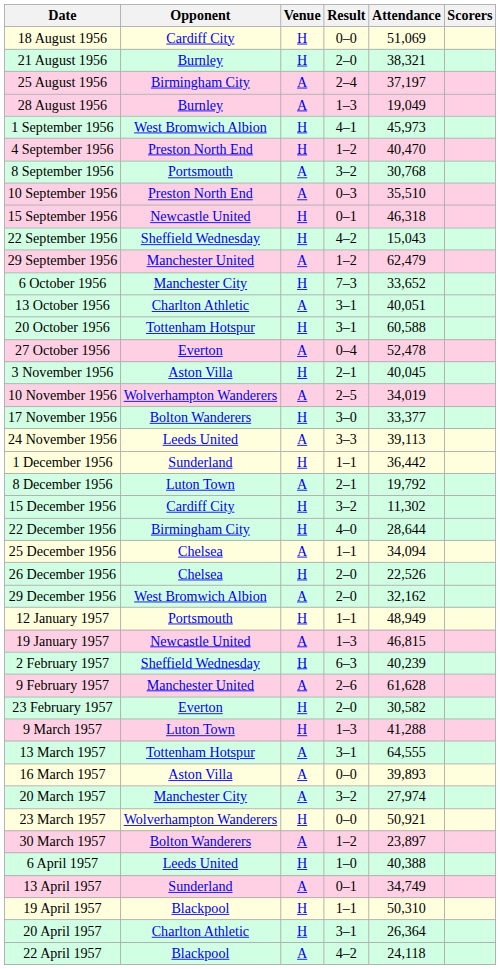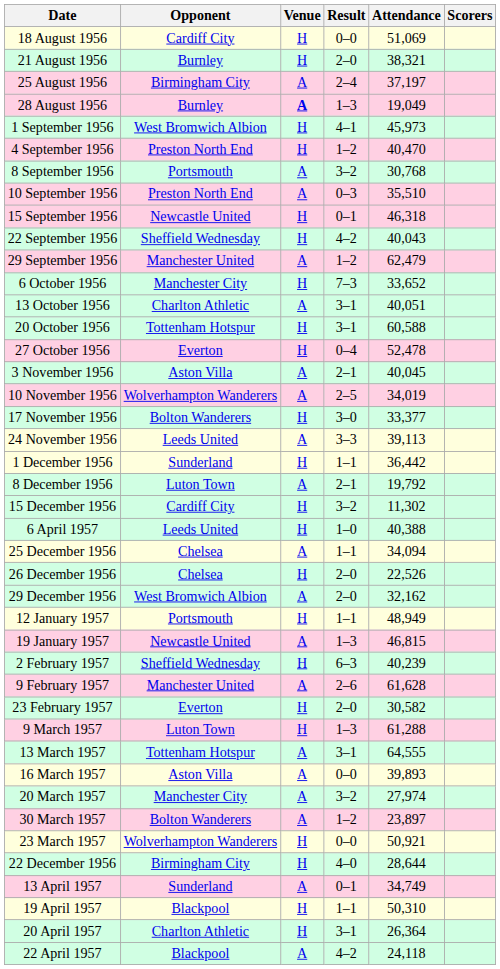 <table class="wikitable sortable" style="text-align:center;">
 <tr>
 <th>Date</th>
 <th>Opponent</th>
 <th>Venue</th>
 <th>Result</th>
 <th>Attendance</th>
 <th>Scorers</th>
 </tr>
 <tr style="background:#ffffdd;">
 <td>18 August 1956</td>
 <td><a href='#'>Cardiff City</a></td>
 <td><a href='#'>H</a></td>
 <td>0–0</td>
 <td>51,069</td>
 <td></td>
 </tr>
 <tr style="background:#d0ffe3;">
 <td>21 August 1956</td>
 <td><a href='#'>Burnley</a></td>
 <td><a href='#'>H</a></td>
 <td>2–0</td>
 <td>38,321</td>
 <td></td>
 </tr>
 <tr style="background:#ffd0e3;">
 <td>25 August 1956</td>
 <td><a href='#'>Birmingham City</a></td>
 <td><a href='#'>A</a></td>
 <td>2–4</td>
 <td>37,197</td>
 <td></td>
 </tr>
 <tr style="background:#ffd0e3;">
 <td>28 August 1956</td>
 <td><a href='#'>Burnley</a></td>
-<td><a href='#'>A</a></td>
+<td><strong><a href='#'>A</a></strong></td>
 <td>1–3</td>
 <td>19,049</td>
 <td></td>
 </tr>
 <tr style="background:#d0ffe3;">
 <td>1 September 1956</td>
 <td><a href='#'>West Bromwich Albion</a></td>
 <td><a href='#'>H</a></td>
 <td>4–1</td>
 <td>45,973</td>
 <td></td>
 </tr>
 <tr style="background:#ffd0e3;">
 <td>4 September 1956</td>
 <td><a href='#'>Preston North End</a></td>
 <td><a href='#'>H</a></td>
 <td>1–2</td>
 <td>40,470</td>
 <td></td>
 </tr>
 <tr style="background:#d0ffe3;">
 <td>8 September 1956</td>
 <td><a href='#'>Portsmouth</a></td>
 <td><a href='#'>A</a></td>
 <td>3–2</td>
 <td>30,768</td>
 <td></td>
 </tr>
 <tr style="background:#ffd0e3;">
 <td>10 September 1956</td>
 <td><a href='#'>Preston North End</a></td>
 <td><a href='#'>A</a></td>
 <td>0–3</td>
 <td>35,510</td>
 <td></td>
 </tr>
 <tr style="background:#ffd0e3;">
 <td>15 September 1956</td>
 <td><a href='#'>Newcastle United</a></td>
 <td><a href='#'>H</a></td>
 <td>0–1</td>
 <td>46,318</td>
 <td></td>
 </tr>
 <tr style="background:#d0ffe3;">
 <td>22 September 1956</td>
 <td><a href='#'>Sheffield Wednesday</a></td>
 <td><a href='#'>H</a></td>
 <td>4–2</td>
-<td>15,043</td>
+<td>40,043</td>
 <td></td>
 </tr>
 <tr style="background:#ffd0e3;">
 <td>29 September 1956</td>
 <td><a href='#'>Manchester United</a></td>
 <td><a href='#'>A</a></td>
 <td>1–2</td>
 <td>62,479</td>
 <td></td>
 </tr>
 <tr style="background:#d0ffe3;">
 <td>6 October 1956</td>
 <td><a href='#'>Manchester City</a></td>
 <td><a href='#'>H</a></td>
 <td>7–3</td>
 <td>33,652</td>
 <td></td>
 </tr>
 <tr style="background:#d0ffe3;">
 <td>13 October 1956</td>
 <td><a href='#'>Charlton Athletic</a></td>
 <td><a href='#'>A</a></td>
 <td>3–1</td>
 <td>40,051</td>
 <td></td>
 </tr>
 <tr style="background:#d0ffe3;">
 <td>20 October 1956</td>
 <td><a href='#'>Tottenham Hotspur</a></td>
 <td><a href='#'>H</a></td>
 <td>3–1</td>
 <td>60,588</td>
 <td></td>
 </tr>
 <tr style="background:#ffd0e3;">
 <td>27 October 1956</td>
 <td><a href='#'>Everton</a></td>
-<td><a href='#'>A</a></td>
+<td><a href='#'>H</a></td>
 <td>0–4</td>
 <td>52,478</td>
 <td></td>
 </tr>
 <tr style="background:#d0ffe3;">
 <td>3 November 1956</td>
 <td><a href='#'>Aston Villa</a></td>
-<td><a href='#'>H</a></td>
+<td><a href='#'>A</a></td>
 <td>2–1</td>
 <td>40,045</td>
 <td></td>
 </tr>
 <tr style="background:#ffd0e3;">
 <td>10 November 1956</td>
 <td><a href='#'>Wolverhampton Wanderers</a></td>
 <td><a href='#'>A</a></td>
 <td>2–5</td>
 <td>34,019</td>
 <td></td>
 </tr>
 <tr style="background:#d0ffe3;">
 <td>17 November 1956</td>
 <td><a href='#'>Bolton Wanderers</a></td>
 <td><a href='#'>H</a></td>
 <td>3–0</td>
 <td>33,377</td>
 <td></td>
 </tr>
 <tr style="background:#ffffdd;">
 <td>24 November 1956</td>
 <td><a href='#'>Leeds United</a></td>
 <td><a href='#'>A</a></td>
 <td>3–3</td>
 <td>39,113</td>
 <td></td>
 </tr>
 <tr style="background:#ffffdd;">
 <td>1 December 1956</td>
 <td><a href='#'>Sunderland</a></td>
 <td><a href='#'>H</a></td>
 <td>1–1</td>
 <td>36,442</td>
 <td></td>
 </tr>
 <tr style="background:#d0ffe3;">
 <td>8 December 1956</td>
 <td><a href='#'>Luton Town</a></td>
 <td><a href='#'>A</a></td>
 <td>2–1</td>
 <td>19,792</td>
 <td></td>
 </tr>
 <tr style="background:#d0ffe3;">
 <td>15 December 1956</td>
 <td><a href='#'>Cardiff City</a></td>
 <td><a href='#'>H</a></td>
 <td>3–2</td>
 <td>11,302</td>
 <td></td>
 </tr>
 <tr style="background:#d0ffe3;">
-<td>22 December 1956</td>
-<td><a href='#'>Birmingham City</a></td>
+<td>6 April 1957</td>
+<td><a href='#'>Leeds United</a></td>
 <td><a href='#'>H</a></td>
-<td>4–0</td>
-<td>28,644</td>
+<td>1–0</td>
+<td>40,388</td>
 <td></td>
 </tr>
 <tr style="background:#ffffdd;">
 <td>25 December 1956</td>
 <td><a href='#'>Chelsea</a></td>
 <td><a href='#'>A</a></td>
 <td>1–1</td>
 <td>34,094</td>
 <td></td>
 </tr>
 <tr style="background:#d0ffe3;">
 <td>26 December 1956</td>
 <td><a href='#'>Chelsea</a></td>
 <td><a href='#'>H</a></td>
 <td>2–0</td>
 <td>22,526</td>
 <td></td>
 </tr>
 <tr style="background:#d0ffe3;">
 <td>29 December 1956</td>
 <td><a href='#'>West Bromwich Albion</a></td>
 <td><a href='#'>A</a></td>
 <td>2–0</td>
 <td>32,162</td>
 <td></td>
 </tr>
 <tr style="background:#ffffdd;">
 <td>12 January 1957</td>
 <td><a href='#'>Portsmouth</a></td>
 <td><a href='#'>H</a></td>
 <td>1–1</td>
 <td>48,949</td>
 <td></td>
 </tr>
 <tr style="background:#ffd0e3;">
 <td>19 January 1957</td>
 <td><a href='#'>Newcastle United</a></td>
 <td><a href='#'>A</a></td>
 <td>1–3</td>
 <td>46,815</td>
 <td></td>
 </tr>
 <tr style="background:#d0ffe3;">
 <td>2 February 1957</td>
 <td><a href='#'>Sheffield Wednesday</a></td>
 <td><a href='#'>H</a></td>
 <td>6–3</td>
 <td>40,239</td>
 <td></td>
 </tr>
 <tr style="background:#ffd0e3;">
 <td>9 February 1957</td>
 <td><a href='#'>Manchester United</a></td>
 <td><a href='#'>A</a></td>
 <td>2–6</td>
 <td>61,628</td>
 <td></td>
 </tr>
 <tr style="background:#d0ffe3;">
 <td>23 February 1957</td>
 <td><a href='#'>Everton</a></td>
 <td><a href='#'>H</a></td>
 <td>2–0</td>
 <td>30,582</td>
 <td></td>
 </tr>
 <tr style="background:#ffd0e3;">
 <td>9 March 1957</td>
 <td><a href='#'>Luton Town</a></td>
 <td><a href='#'>H</a></td>
 <td>1–3</td>
-<td>41,288</td>
+<td>61,288</td>
 <td></td>
 </tr>
 <tr style="background:#d0ffe3;">
 <td>13 March 1957</td>
 <td><a href='#'>Tottenham Hotspur</a></td>
 <td><a href='#'>A</a></td>
 <td>3–1</td>
 <td>64,555</td>
 <td></td>
 </tr>
 <tr style="background:#ffffdd;">
 <td>16 March 1957</td>
 <td><a href='#'>Aston Villa</a></td>
 <td><a href='#'>A</a></td>
 <td>0–0</td>
 <td>39,893</td>
 <td></td>
 </tr>
 <tr style="background:#d0ffe3;">
 <td>20 March 1957</td>
 <td><a href='#'>Manchester City</a></td>
 <td><a href='#'>A</a></td>
 <td>3–2</td>
 <td>27,974</td>
 <td></td>
 </tr>
+<tr style="background:#ffd0e3;">
+<td>30 March 1957</td>
+<td><a href='#'>Bolton Wanderers</a></td>
+<td><a href='#'>A</a></td>
+<td>1–2</td>
+<td>23,897</td>
+<td></td>
+</tr>
 <tr style="background:#ffffdd;">
 <td>23 March 1957</td>
 <td><a href='#'>Wolverhampton Wanderers</a></td>
 <td><a href='#'>H</a></td>
 <td>0–0</td>
 <td>50,921</td>
 <td></td>
 </tr>
-<tr style="background:#ffd0e3;">
-<td>30 March 1957</td>
-<td><a href='#'>Bolton Wanderers</a></td>
-<td><a href='#'>A</a></td>
-<td>1–2</td>
-<td>23,897</td>
-<td></td>
-</tr>
 <tr style="background:#d0ffe3;">
-<td>6 April 1957</td>
-<td><a href='#'>Leeds United</a></td>
+<td>22 December 1956</td>
+<td><a href='#'>Birmingham City</a></td>
 <td><a href='#'>H</a></td>
-<td>1–0</td>
-<td>40,388</td>
+<td>4–0</td>
+<td>28,644</td>
 <td></td>
 </tr>
 <tr style="background:#ffd0e3;">
 <td>13 April 1957</td>
 <td><a href='#'>Sunderland</a></td>
 <td><a href='#'>A</a></td>
 <td>0–1</td>
 <td>34,749</td>
 <td></td>
 </tr>
 <tr style="background:#ffffdd;">
 <td>19 April 1957</td>
 <td><a href='#'>Blackpool</a></td>
 <td><a href='#'>H</a></td>
 <td>1–1</td>
 <td>50,310</td>
 <td></td>
 </tr>
 <tr style="background:#d0ffe3;">
 <td>20 April 1957</td>
 <td><a href='#'>Charlton Athletic</a></td>
 <td><a href='#'>H</a></td>
 <td>3–1</td>
 <td>26,364</td>
 <td></td>
 </tr>
 <tr style="background:#d0ffe3;">
 <td>22 April 1957</td>
 <td><a href='#'>Blackpool</a></td>
 <td><a href='#'>A</a></td>
 <td>4–2</td>
 <td>24,118</td>
 <td></td>
 </tr>
 </table>
